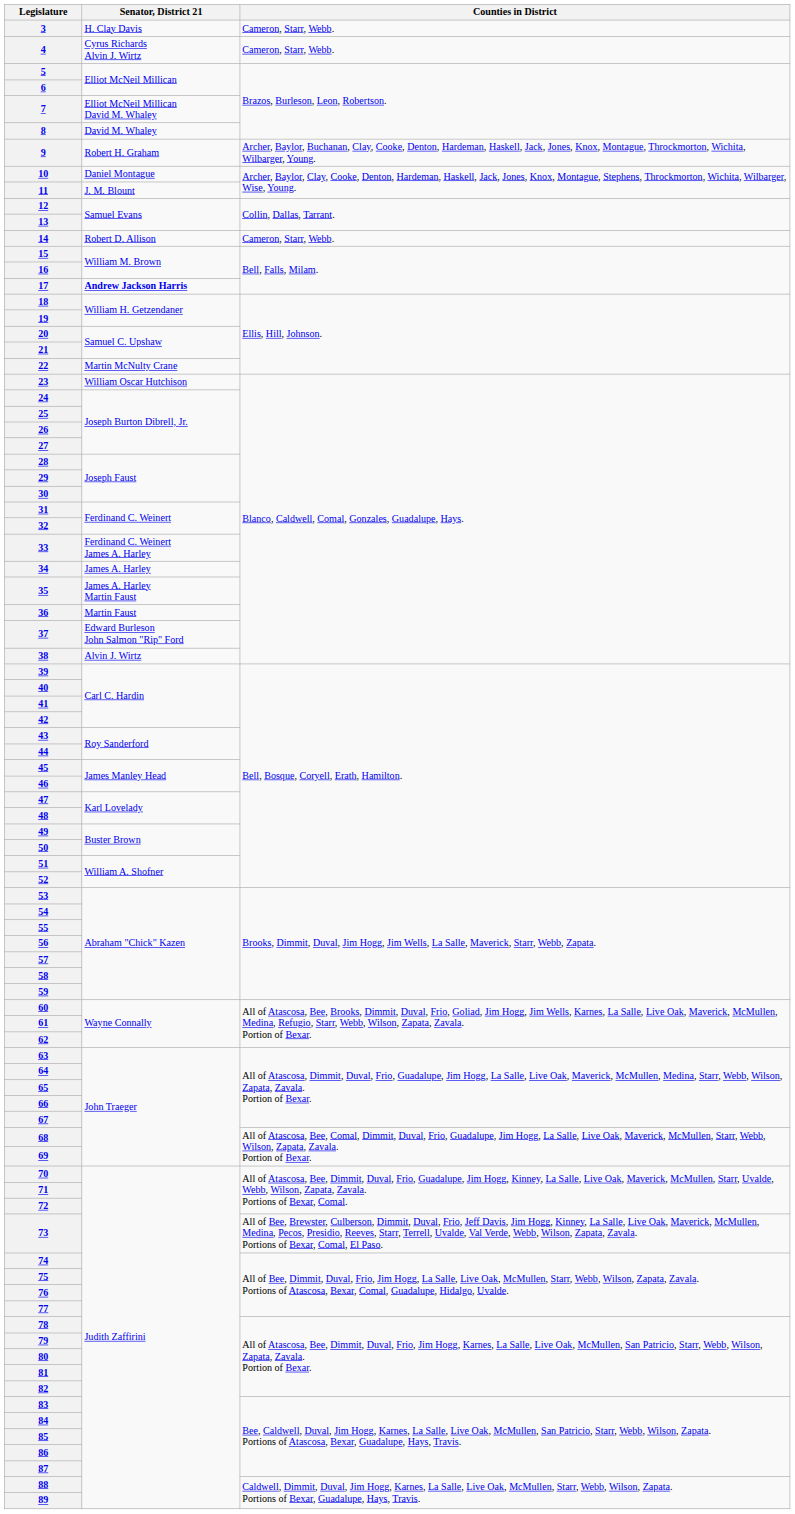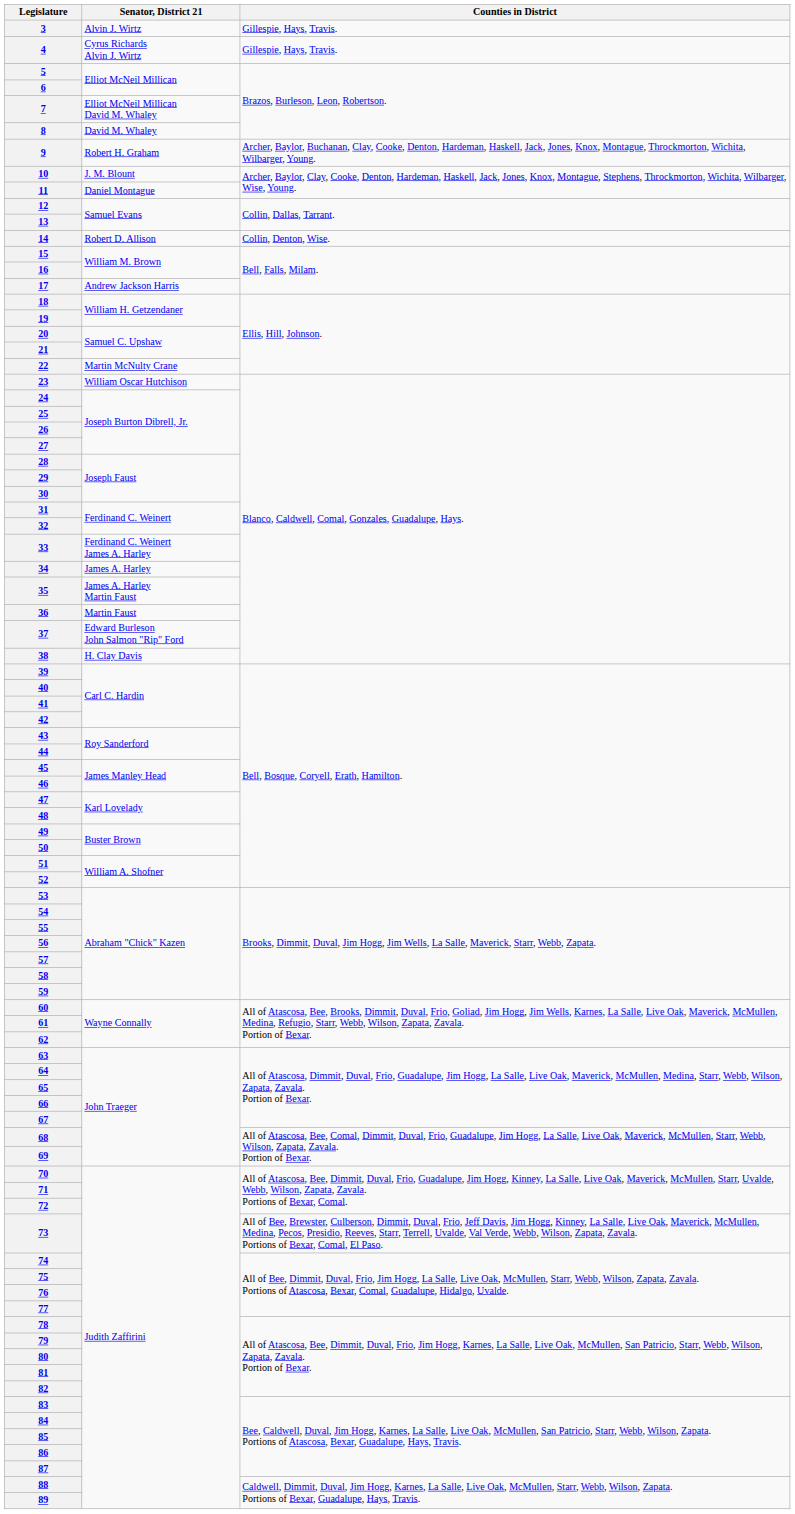 <table class="wikitable">
 <tr>
 <th>Legislature</th>
 <th>Senator, District 21</th>
 <th width=70%>Counties in District</th>
 </tr>
 <tr>
 <th><a href='#'>3</a></th>
-<td><a href='#'>H. Clay Davis</a></td>
-<td><a href='#'>Cameron</a>, <a href='#'>Starr</a>, <a href='#'>Webb</a>.</td>
+<td><a href='#'>Alvin J. Wirtz</a></td>
+<td><a href='#'>Gillespie</a>, <a href='#'>Hays</a>, <a href='#'>Travis</a>.</td>
 </tr>
 <tr>
 <th><a href='#'>4</a></th>
 <td><a href='#'>Cyrus Richards</a><br><a href='#'>Alvin J. Wirtz</a></td>
-<td><a href='#'>Cameron</a>, <a href='#'>Starr</a>, <a href='#'>Webb</a>.</td>
+<td><a href='#'>Gillespie</a>, <a href='#'>Hays</a>, <a href='#'>Travis</a>.</td>
 </tr>
 <tr>
 <th><a href='#'>5</a></th>
 <td rowspan=2><a href='#'>Elliot McNeil Millican</a></td>
 <td rowspan=4><a href='#'>Brazos</a>, <a href='#'>Burleson</a>, <a href='#'>Leon</a>, <a href='#'>Robertson</a>.</td>
 </tr>
 <tr>
 <th><a href='#'>6</a></th>
 </tr>
 <tr>
 <th><a href='#'>7</a></th>
 <td><a href='#'>Elliot McNeil Millican</a><br><a href='#'>David M. Whaley</a></td>
 </tr>
 <tr>
 <th><a href='#'>8</a></th>
 <td><a href='#'>David M. Whaley</a></td>
 </tr>
 <tr>
 <th><a href='#'>9</a></th>
 <td><a href='#'>Robert H. Graham</a></td>
 <td><a href='#'>Archer</a>, <a href='#'>Baylor</a>, <a href='#'>Buchanan</a>, <a href='#'>Clay</a>, <a href='#'>Cooke</a>, <a href='#'>Denton</a>, <a href='#'>Hardeman</a>, <a href='#'>Haskell</a>, <a href='#'>Jack</a>, <a href='#'>Jones</a>, <a href='#'>Knox</a>, <a href='#'>Montague</a>, <a href='#'>Throckmorton</a>, <a href='#'>Wichita</a>, <a href='#'>Wilbarger</a>, <a href='#'>Young</a>.</td>
 </tr>
 <tr>
 <th><a href='#'>10</a></th>
-<td><a href='#'>Daniel Montague</a></td>
+<td><a href='#'>J. M. Blount</a></td>
 <td rowspan=2><a href='#'>Archer</a>, <a href='#'>Baylor</a>, <a href='#'>Clay</a>, <a href='#'>Cooke</a>, <a href='#'>Denton</a>, <a href='#'>Hardeman</a>, <a href='#'>Haskell</a>, <a href='#'>Jack</a>, <a href='#'>Jones</a>, <a href='#'>Knox</a>, <a href='#'>Montague</a>, <a href='#'>Stephens</a>, <a href='#'>Throckmorton</a>, <a href='#'>Wichita</a>, <a href='#'>Wilbarger</a>, <a href='#'>Wise</a>, <a href='#'>Young</a>.</td>
 </tr>
 <tr>
 <th><a href='#'>11</a></th>
-<td><a href='#'>J. M. Blount</a></td>
+<td><a href='#'>Daniel Montague</a></td>
 </tr>
 <tr>
 <th><a href='#'>12</a></th>
 <td rowspan=2><a href='#'>Samuel Evans</a></td>
 <td rowspan=2><a href='#'>Collin</a>, <a href='#'>Dallas</a>, <a href='#'>Tarrant</a>.</td>
 </tr>
 <tr>
 <th><a href='#'>13</a></th>
 </tr>
 <tr>
 <th><a href='#'>14</a></th>
 <td><a href='#'>Robert D. Allison</a></td>
-<td><a href='#'>Cameron</a>, <a href='#'>Starr</a>, <a href='#'>Webb</a>.</td>
+<td><a href='#'>Collin</a>, <a href='#'>Denton</a>, <a href='#'>Wise</a>.</td>
 </tr>
 <tr>
 <th><a href='#'>15</a></th>
 <td rowspan=2><a href='#'>William M. Brown</a></td>
 <td rowspan=3><a href='#'>Bell</a>, <a href='#'>Falls</a>, <a href='#'>Milam</a>.</td>
 </tr>
 <tr>
 <th><a href='#'>16</a></th>
 </tr>
 <tr>
 <th><a href='#'>17</a></th>
-<td><strong><a href='#'>Andrew Jackson Harris</a></strong></td>
+<td><a href='#'>Andrew Jackson Harris</a></td>
 </tr>
 <tr>
 <th><a href='#'>18</a></th>
 <td rowspan=2><a href='#'>William H. Getzendaner</a></td>
 <td rowspan=5><a href='#'>Ellis</a>, <a href='#'>Hill</a>, <a href='#'>Johnson</a>.</td>
 </tr>
 <tr>
 <th><a href='#'>19</a></th>
 </tr>
 <tr>
 <th><a href='#'>20</a></th>
 <td rowspan=2><a href='#'>Samuel C. Upshaw</a></td>
 </tr>
 <tr>
 <th><a href='#'>21</a></th>
 </tr>
 <tr>
 <th><a href='#'>22</a></th>
 <td><a href='#'>Martin McNulty Crane</a></td>
 </tr>
 <tr>
 <th><a href='#'>23</a></th>
 <td><a href='#'>William Oscar Hutchison</a></td>
 <td rowspan=16><a href='#'>Blanco</a>, <a href='#'>Caldwell</a>, <a href='#'>Comal</a>, <a href='#'>Gonzales</a>, <a href='#'>Guadalupe</a>, <a href='#'>Hays</a>.</td>
 </tr>
 <tr>
 <th><a href='#'>24</a></th>
 <td rowspan=4><a href='#'>Joseph Burton Dibrell, Jr.</a></td>
 </tr>
 <tr>
 <th><a href='#'>25</a></th>
 </tr>
 <tr>
 <th><a href='#'>26</a></th>
 </tr>
 <tr>
 <th><a href='#'>27</a></th>
 </tr>
 <tr>
 <th><a href='#'>28</a></th>
 <td rowspan=3><a href='#'>Joseph Faust</a></td>
 </tr>
 <tr>
 <th><a href='#'>29</a></th>
 </tr>
 <tr>
 <th><a href='#'>30</a></th>
 </tr>
 <tr>
 <th><a href='#'>31</a></th>
 <td rowspan=2><a href='#'>Ferdinand C. Weinert</a></td>
 </tr>
 <tr>
 <th><a href='#'>32</a></th>
 </tr>
 <tr>
 <th><a href='#'>33</a></th>
 <td><a href='#'>Ferdinand C. Weinert</a><br><a href='#'>James A. Harley</a></td>
 </tr>
 <tr>
 <th><a href='#'>34</a></th>
 <td><a href='#'>James A. Harley</a></td>
 </tr>
 <tr>
 <th><a href='#'>35</a></th>
 <td><a href='#'>James A. Harley</a><br><a href='#'>Martin Faust</a></td>
 </tr>
 <tr>
 <th><a href='#'>36</a></th>
 <td><a href='#'>Martin Faust</a></td>
 </tr>
 <tr>
 <th><a href='#'>37</a></th>
 <td><a href='#'>Edward Burleson</a><br><a href='#'>John Salmon "Rip" Ford</a></td>
 </tr>
 <tr>
 <th><a href='#'>38</a></th>
-<td><a href='#'>Alvin J. Wirtz</a></td>
+<td><a href='#'>H. Clay Davis</a></td>
 </tr>
 <tr>
 <th><a href='#'>39</a></th>
 <td rowspan=4><a href='#'>Carl C. Hardin</a></td>
 <td rowspan=14><a href='#'>Bell</a>, <a href='#'>Bosque</a>, <a href='#'>Coryell</a>, <a href='#'>Erath</a>, <a href='#'>Hamilton</a>.</td>
 </tr>
 <tr>
 <th><a href='#'>40</a></th>
 </tr>
 <tr>
 <th><a href='#'>41</a></th>
 </tr>
 <tr>
 <th><a href='#'>42</a></th>
 </tr>
 <tr>
 <th><a href='#'>43</a></th>
 <td rowspan=2><a href='#'>Roy Sanderford</a></td>
 </tr>
 <tr>
 <th><a href='#'>44</a></th>
 </tr>
 <tr>
 <th><a href='#'>45</a></th>
 <td rowspan=2><a href='#'>James Manley Head</a></td>
 </tr>
 <tr>
 <th><a href='#'>46</a></th>
 </tr>
 <tr>
 <th><a href='#'>47</a></th>
 <td rowspan=2><a href='#'>Karl Lovelady</a></td>
 </tr>
 <tr>
 <th><a href='#'>48</a></th>
 </tr>
 <tr>
 <th><a href='#'>49</a></th>
 <td rowspan=2><a href='#'>Buster Brown</a></td>
 </tr>
 <tr>
 <th><a href='#'>50</a></th>
 </tr>
 <tr>
 <th><a href='#'>51</a></th>
 <td rowspan=2><a href='#'>William A. Shofner</a></td>
 </tr>
 <tr>
 <th><a href='#'>52</a></th>
 </tr>
 <tr>
 <th><a href='#'>53</a></th>
 <td rowspan=7><a href='#'>Abraham "Chick" Kazen</a></td>
 <td rowspan=7><a href='#'>Brooks</a>, <a href='#'>Dimmit</a>, <a href='#'>Duval</a>, <a href='#'>Jim Hogg</a>, <a href='#'>Jim Wells</a>, <a href='#'>La Salle</a>, <a href='#'>Maverick</a>, <a href='#'>Starr</a>, <a href='#'>Webb</a>, <a href='#'>Zapata</a>.</td>
 </tr>
 <tr>
 <th><a href='#'>54</a></th>
 </tr>
 <tr>
 <th><a href='#'>55</a></th>
 </tr>
 <tr>
 <th><a href='#'>56</a></th>
 </tr>
 <tr>
 <th><a href='#'>57</a></th>
 </tr>
 <tr>
 <th><a href='#'>58</a></th>
 </tr>
 <tr>
 <th><a href='#'>59</a></th>
 </tr>
 <tr>
 <th><a href='#'>60</a></th>
 <td rowspan=3><a href='#'>Wayne Connally</a></td>
 <td rowspan=3>All of <a href='#'>Atascosa</a>, <a href='#'>Bee</a>, <a href='#'>Brooks</a>, <a href='#'>Dimmit</a>, <a href='#'>Duval</a>, <a href='#'>Frio</a>, <a href='#'>Goliad</a>, <a href='#'>Jim Hogg</a>, <a href='#'>Jim Wells</a>, <a href='#'>Karnes</a>, <a href='#'>La Salle</a>, <a href='#'>Live Oak</a>, <a href='#'>Maverick</a>, <a href='#'>McMullen</a>, <a href='#'>Medina</a>, <a href='#'>Refugio</a>, <a href='#'>Starr</a>, <a href='#'>Webb</a>, <a href='#'>Wilson</a>, <a href='#'>Zapata</a>, <a href='#'>Zavala</a>.<br>Portion of <a href='#'>Bexar</a>.</td>
 </tr>
 <tr>
 <th><a href='#'>61</a></th>
 </tr>
 <tr>
 <th><a href='#'>62</a></th>
 </tr>
 <tr>
 <th><a href='#'>63</a></th>
 <td rowspan=7><a href='#'>John Traeger</a></td>
 <td rowspan=5>All of <a href='#'>Atascosa</a>, <a href='#'>Dimmit</a>, <a href='#'>Duval</a>, <a href='#'>Frio</a>, <a href='#'>Guadalupe</a>, <a href='#'>Jim Hogg</a>, <a href='#'>La Salle</a>, <a href='#'>Live Oak</a>, <a href='#'>Maverick</a>, <a href='#'>McMullen</a>, <a href='#'>Medina</a>, <a href='#'>Starr</a>, <a href='#'>Webb</a>, <a href='#'>Wilson</a>, <a href='#'>Zapata</a>, <a href='#'>Zavala</a>.<br>Portion of <a href='#'>Bexar</a>.</td>
 </tr>
 <tr>
 <th><a href='#'>64</a></th>
 </tr>
 <tr>
 <th><a href='#'>65</a></th>
 </tr>
 <tr>
 <th><a href='#'>66</a></th>
 </tr>
 <tr>
 <th><a href='#'>67</a></th>
 </tr>
 <tr>
 <th><a href='#'>68</a></th>
 <td rowspan=2>All of <a href='#'>Atascosa</a>, <a href='#'>Bee</a>, <a href='#'>Comal</a>, <a href='#'>Dimmit</a>, <a href='#'>Duval</a>, <a href='#'>Frio</a>, <a href='#'>Guadalupe</a>, <a href='#'>Jim Hogg</a>, <a href='#'>La Salle</a>, <a href='#'>Live Oak</a>, <a href='#'>Maverick</a>, <a href='#'>McMullen</a>, <a href='#'>Starr</a>, <a href='#'>Webb</a>, <a href='#'>Wilson</a>, <a href='#'>Zapata</a>, <a href='#'>Zavala</a>.<br>Portion of <a href='#'>Bexar</a>.</td>
 </tr>
 <tr>
 <th><a href='#'>69</a></th>
 </tr>
 <tr>
 <th><a href='#'>70</a></th>
 <td rowspan=20><a href='#'>Judith Zaffirini</a></td>
 <td rowspan=3>All of <a href='#'>Atascosa</a>, <a href='#'>Bee</a>, <a href='#'>Dimmit</a>, <a href='#'>Duval</a>, <a href='#'>Frio</a>, <a href='#'>Guadalupe</a>, <a href='#'>Jim Hogg</a>, <a href='#'>Kinney</a>, <a href='#'>La Salle</a>, <a href='#'>Live Oak</a>, <a href='#'>Maverick</a>, <a href='#'>McMullen</a>, <a href='#'>Starr</a>, <a href='#'>Uvalde</a>, <a href='#'>Webb</a>, <a href='#'>Wilson</a>, <a href='#'>Zapata</a>, <a href='#'>Zavala</a>.<br>Portions of <a href='#'>Bexar</a>, <a href='#'>Comal</a>.</td>
 </tr>
 <tr>
 <th><a href='#'>71</a></th>
 </tr>
 <tr>
 <th><a href='#'>72</a></th>
 </tr>
 <tr>
 <th><a href='#'>73</a></th>
 <td>All of <a href='#'>Bee</a>, <a href='#'>Brewster</a>, <a href='#'>Culberson</a>, <a href='#'>Dimmit</a>, <a href='#'>Duval</a>, <a href='#'>Frio</a>, <a href='#'>Jeff Davis</a>, <a href='#'>Jim Hogg</a>, <a href='#'>Kinney</a>, <a href='#'>La Salle</a>, <a href='#'>Live Oak</a>, <a href='#'>Maverick</a>, <a href='#'>McMullen</a>, <a href='#'>Medina</a>, <a href='#'>Pecos</a>, <a href='#'>Presidio</a>, <a href='#'>Reeves</a>, <a href='#'>Starr</a>, <a href='#'>Terrell</a>, <a href='#'>Uvalde</a>, <a href='#'>Val Verde</a>, <a href='#'>Webb</a>, <a href='#'>Wilson</a>, <a href='#'>Zapata</a>, <a href='#'>Zavala</a>.<br>Portions of <a href='#'>Bexar</a>, <a href='#'>Comal</a>, <a href='#'>El Paso</a>.</td>
 </tr>
 <tr>
 <th><a href='#'>74</a></th>
 <td rowspan=4>All of <a href='#'>Bee</a>, <a href='#'>Dimmit</a>, <a href='#'>Duval</a>, <a href='#'>Frio</a>, <a href='#'>Jim Hogg</a>, <a href='#'>La Salle</a>, <a href='#'>Live Oak</a>, <a href='#'>McMullen</a>, <a href='#'>Starr</a>, <a href='#'>Webb</a>, <a href='#'>Wilson</a>, <a href='#'>Zapata</a>, <a href='#'>Zavala</a>.<br>Portions of <a href='#'>Atascosa</a>, <a href='#'>Bexar</a>, <a href='#'>Comal</a>, <a href='#'>Guadalupe</a>, <a href='#'>Hidalgo</a>, <a href='#'>Uvalde</a>.</td>
 </tr>
 <tr>
 <th><a href='#'>75</a></th>
 </tr>
 <tr>
 <th><a href='#'>76</a></th>
 </tr>
 <tr>
 <th><a href='#'>77</a></th>
 </tr>
 <tr>
 <th><a href='#'>78</a></th>
 <td rowspan=5>All of <a href='#'>Atascosa</a>, <a href='#'>Bee</a>, <a href='#'>Dimmit</a>, <a href='#'>Duval</a>, <a href='#'>Frio</a>, <a href='#'>Jim Hogg</a>, <a href='#'>Karnes</a>, <a href='#'>La Salle</a>, <a href='#'>Live Oak</a>, <a href='#'>McMullen</a>, <a href='#'>San Patricio</a>, <a href='#'>Starr</a>, <a href='#'>Webb</a>, <a href='#'>Wilson</a>, <a href='#'>Zapata</a>, <a href='#'>Zavala</a>.<br>Portion of <a href='#'>Bexar</a>.</td>
 </tr>
 <tr>
 <th><a href='#'>79</a></th>
 </tr>
 <tr>
 <th><a href='#'>80</a></th>
 </tr>
 <tr>
 <th><a href='#'>81</a></th>
 </tr>
 <tr>
 <th><a href='#'>82</a></th>
 </tr>
 <tr>
 <th><a href='#'>83</a></th>
 <td rowspan=5><a href='#'>Bee</a>, <a href='#'>Caldwell</a>, <a href='#'>Duval</a>, <a href='#'>Jim Hogg</a>, <a href='#'>Karnes</a>, <a href='#'>La Salle</a>, <a href='#'>Live Oak</a>, <a href='#'>McMullen</a>, <a href='#'>San Patricio</a>, <a href='#'>Starr</a>, <a href='#'>Webb</a>, <a href='#'>Wilson</a>, <a href='#'>Zapata</a>.<br>Portions of <a href='#'>Atascosa</a>, <a href='#'>Bexar</a>, <a href='#'>Guadalupe</a>, <a href='#'>Hays</a>, <a href='#'>Travis</a>.</td>
 </tr>
 <tr>
 <th><a href='#'>84</a></th>
 </tr>
 <tr>
 <th><a href='#'>85</a></th>
 </tr>
 <tr>
 <th><a href='#'>86</a></th>
 </tr>
 <tr>
 <th><a href='#'>87</a></th>
 </tr>
 <tr>
 <th><a href='#'>88</a></th>
 <td rowspan=2><a href='#'>Caldwell</a>, <a href='#'>Dimmit</a>, <a href='#'>Duval</a>, <a href='#'>Jim Hogg</a>, <a href='#'>Karnes</a>, <a href='#'>La Salle</a>, <a href='#'>Live Oak</a>, <a href='#'>McMullen</a>, <a href='#'>Starr</a>, <a href='#'>Webb</a>, <a href='#'>Wilson</a>, <a href='#'>Zapata</a>.<br>Portions of <a href='#'>Bexar</a>, <a href='#'>Guadalupe</a>, <a href='#'>Hays</a>, <a href='#'>Travis</a>.</td>
 </tr>
 <tr>
 <th><a href='#'>89</a></th>
 </tr>
 </table>
